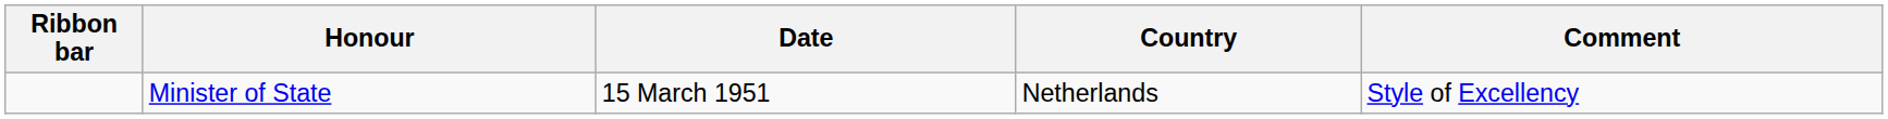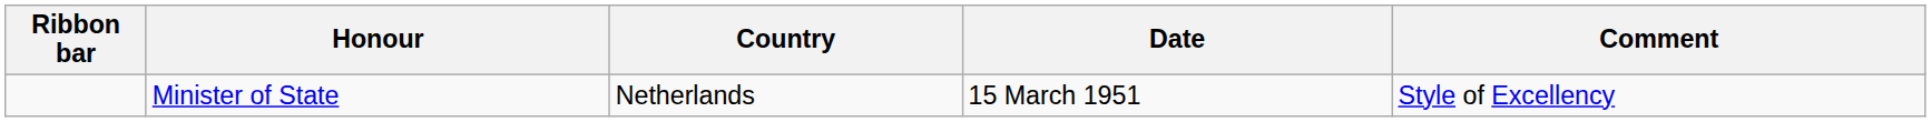 <table class="wikitable" style="width:60%;">
 <tr>
 <th style="width:80px;">Ribbon bar</th>
 <th>Honour</th>
+<th>Country</th>
 <th>Date</th>
-<th>Country</th>
 <th>Comment</th>
 </tr>
 <tr>
 <td></td>
 <td><a href='#'>Minister of State</a></td>
+<td>Netherlands</td>
 <td>15 March 1951</td>
-<td>Netherlands</td>
 <td><a href='#'>Style</a> of <a href='#'>Excellency</a></td>
 </tr>
 </table>
